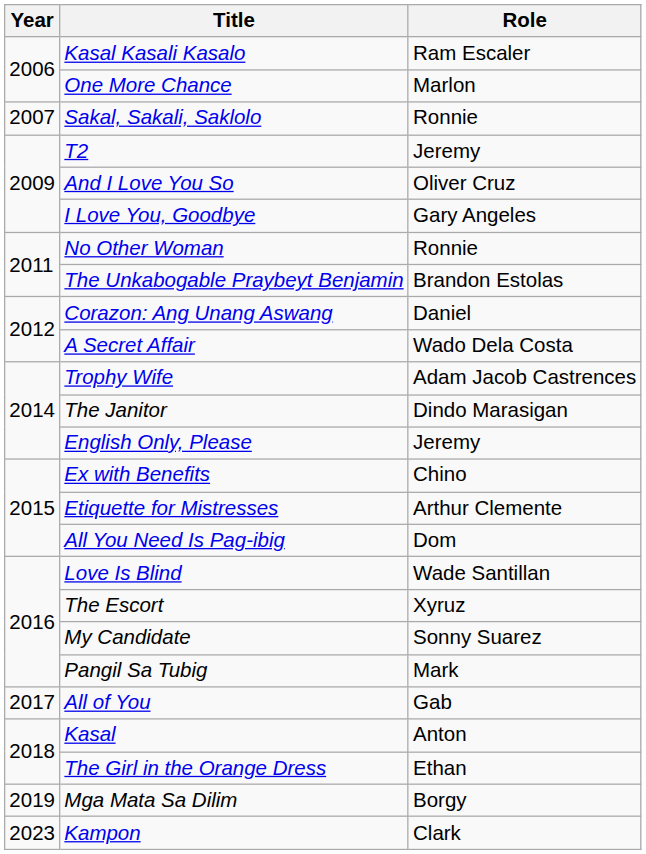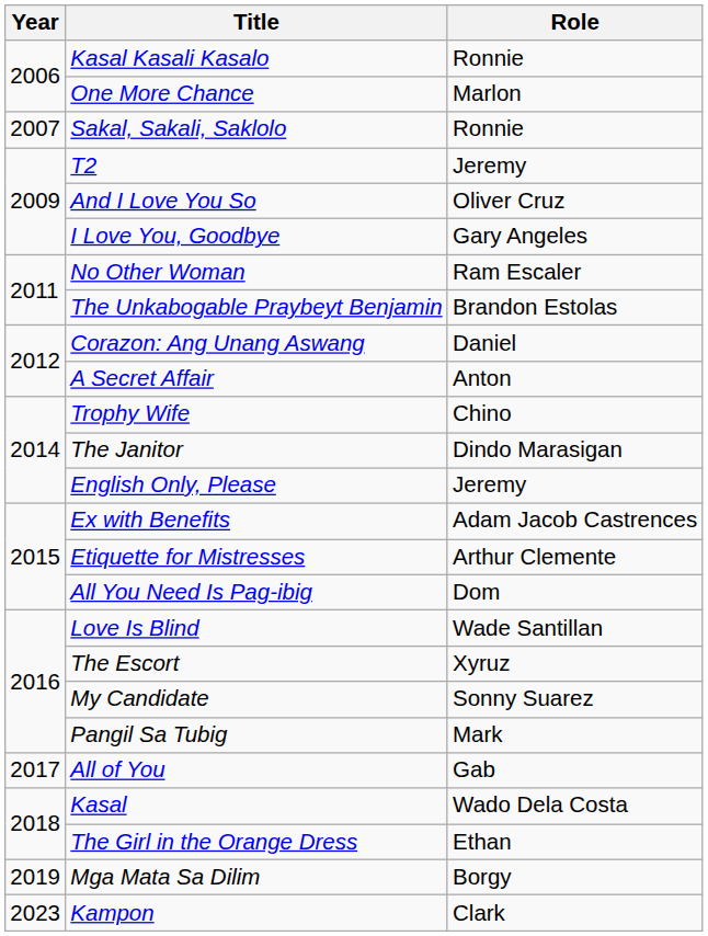 <table class="wikitable">
 <tr>
 <th>Year</th>
 <th>Title</th>
 <th>Role</th>
 </tr>
 <tr>
 <td rowspan="2">2006</td>
 <td><em><a href='#'>Kasal Kasali Kasalo</a></em></td>
-<td>Ram Escaler</td>
+<td>Ronnie</td>
 </tr>
 <tr>
 <td><em><a href='#'>One More Chance</a></em></td>
 <td>Marlon</td>
 </tr>
 <tr>
 <td>2007</td>
 <td><em><a href='#'>Sakal, Sakali, Saklolo</a></em></td>
 <td>Ronnie</td>
 </tr>
 <tr>
 <td rowspan="3">2009</td>
 <td><em><a href='#'>T2</a></em></td>
 <td>Jeremy</td>
 </tr>
 <tr>
 <td><em><a href='#'>And I Love You So</a></em></td>
 <td>Oliver Cruz</td>
 </tr>
 <tr>
 <td><em><a href='#'>I Love You, Goodbye</a></em></td>
 <td>Gary Angeles</td>
 </tr>
 <tr>
 <td rowspan="2">2011</td>
 <td><em><a href='#'>No Other Woman</a></em></td>
-<td>Ronnie</td>
+<td>Ram Escaler</td>
 </tr>
 <tr>
 <td><em><a href='#'>The Unkabogable Praybeyt Benjamin</a></em></td>
 <td>Brandon Estolas</td>
 </tr>
 <tr>
 <td rowspan="2">2012</td>
 <td><em><a href='#'>Corazon: Ang Unang Aswang</a></em></td>
 <td>Daniel</td>
 </tr>
 <tr>
 <td><em><a href='#'>A Secret Affair</a></em></td>
-<td>Wado Dela Costa</td>
+<td>Anton</td>
 </tr>
 <tr>
 <td rowspan="3">2014</td>
 <td><em><a href='#'>Trophy Wife</a></em></td>
-<td>Adam Jacob Castrences</td>
+<td>Chino</td>
 </tr>
 <tr>
 <td><em>The Janitor</em></td>
 <td>Dindo Marasigan</td>
 </tr>
 <tr>
 <td><em><a href='#'>English Only, Please</a></em></td>
 <td>Jeremy</td>
 </tr>
 <tr>
 <td rowspan="3">2015</td>
 <td><em><a href='#'>Ex with Benefits</a></em></td>
-<td>Chino</td>
+<td>Adam Jacob Castrences</td>
 </tr>
 <tr>
 <td><em><a href='#'>Etiquette for Mistresses</a></em></td>
 <td>Arthur Clemente</td>
 </tr>
 <tr>
 <td><em><a href='#'>All You Need Is Pag-ibig</a></em></td>
 <td>Dom</td>
 </tr>
 <tr>
 <td rowspan="4">2016</td>
 <td><em><a href='#'>Love Is Blind</a></em></td>
 <td>Wade Santillan</td>
 </tr>
 <tr>
 <td><em>The Escort</em></td>
 <td>Xyruz</td>
 </tr>
 <tr>
 <td><em>My Candidate</em></td>
 <td>Sonny Suarez</td>
 </tr>
 <tr>
 <td><em>Pangil Sa Tubig</em></td>
 <td>Mark</td>
 </tr>
 <tr>
 <td>2017</td>
 <td><em><a href='#'>All of You</a></em></td>
 <td>Gab</td>
 </tr>
 <tr>
 <td rowspan="2">2018</td>
 <td><em><a href='#'>Kasal</a></em></td>
-<td>Anton</td>
+<td>Wado Dela Costa</td>
 </tr>
 <tr>
 <td><em><a href='#'>The Girl in the Orange Dress</a></em></td>
 <td>Ethan</td>
 </tr>
 <tr>
 <td>2019</td>
 <td><em>Mga Mata Sa Dilim</em></td>
 <td>Borgy</td>
 </tr>
 <tr>
 <td>2023</td>
 <td><em><a href='#'>Kampon</a></em></td>
 <td>Clark</td>
 </tr>
 </table>
